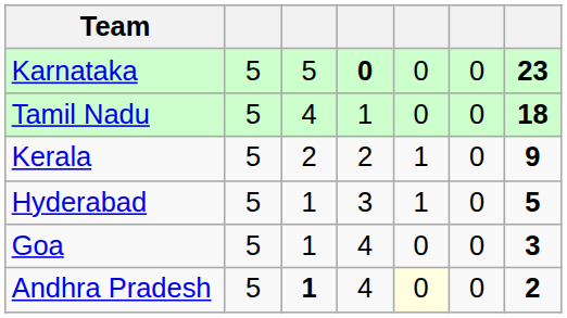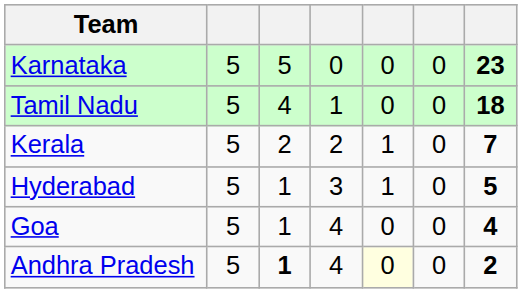 <table class="wikitable" style="text-align:center">
 <tr>
 <th style="width:120px">Team</th>
 <th style="width:25px"></th>
 <th style="width:25px"></th>
 <th style="width:25px"></th>
 <th style="width:25px"></th>
 <th style="width:25px"></th>
 <th style="width:25px"></th>
 </tr>
 <tr style="background:#cfc;">
 <td style="text-align:left"><a href='#'>Karnataka</a></td>
 <td>5</td>
 <td>5</td>
-<td><strong>0</strong></td>
+<td>0</td>
 <td>0</td>
 <td>0</td>
 <td><strong>23</strong></td>
 </tr>
 <tr style="background:#cfc;">
 <td style="text-align:left"><a href='#'>Tamil Nadu</a></td>
 <td>5</td>
 <td>4</td>
 <td>1</td>
 <td>0</td>
 <td>0</td>
 <td><strong>18</strong></td>
 </tr>
 <tr>
 <td style="text-align:left"><a href='#'>Kerala</a></td>
 <td>5</td>
 <td>2</td>
 <td>2</td>
 <td>1</td>
 <td>0</td>
-<td><strong>9</strong></td>
+<td><strong>7</strong></td>
 </tr>
 <tr>
 <td style="text-align:left"><a href='#'>Hyderabad</a></td>
 <td>5</td>
 <td>1</td>
 <td>3</td>
 <td>1</td>
 <td>0</td>
 <td><strong>5</strong></td>
 </tr>
 <tr>
 <td style="text-align:left"><a href='#'>Goa</a></td>
 <td>5</td>
 <td>1</td>
 <td>4</td>
 <td>0</td>
 <td>0</td>
-<td><strong>3</strong></td>
+<td><strong>4</strong></td>
 </tr>
 <tr>
 <td style="text-align:left"><a href='#'>Andhra Pradesh</a></td>
 <td>5</td>
 <td><strong>1</strong></td>
 <td>4</td>
 <td style="background: lightyellow;">0</td>
 <td>0</td>
 <td><strong>2</strong></td>
 </tr>
 </table>
